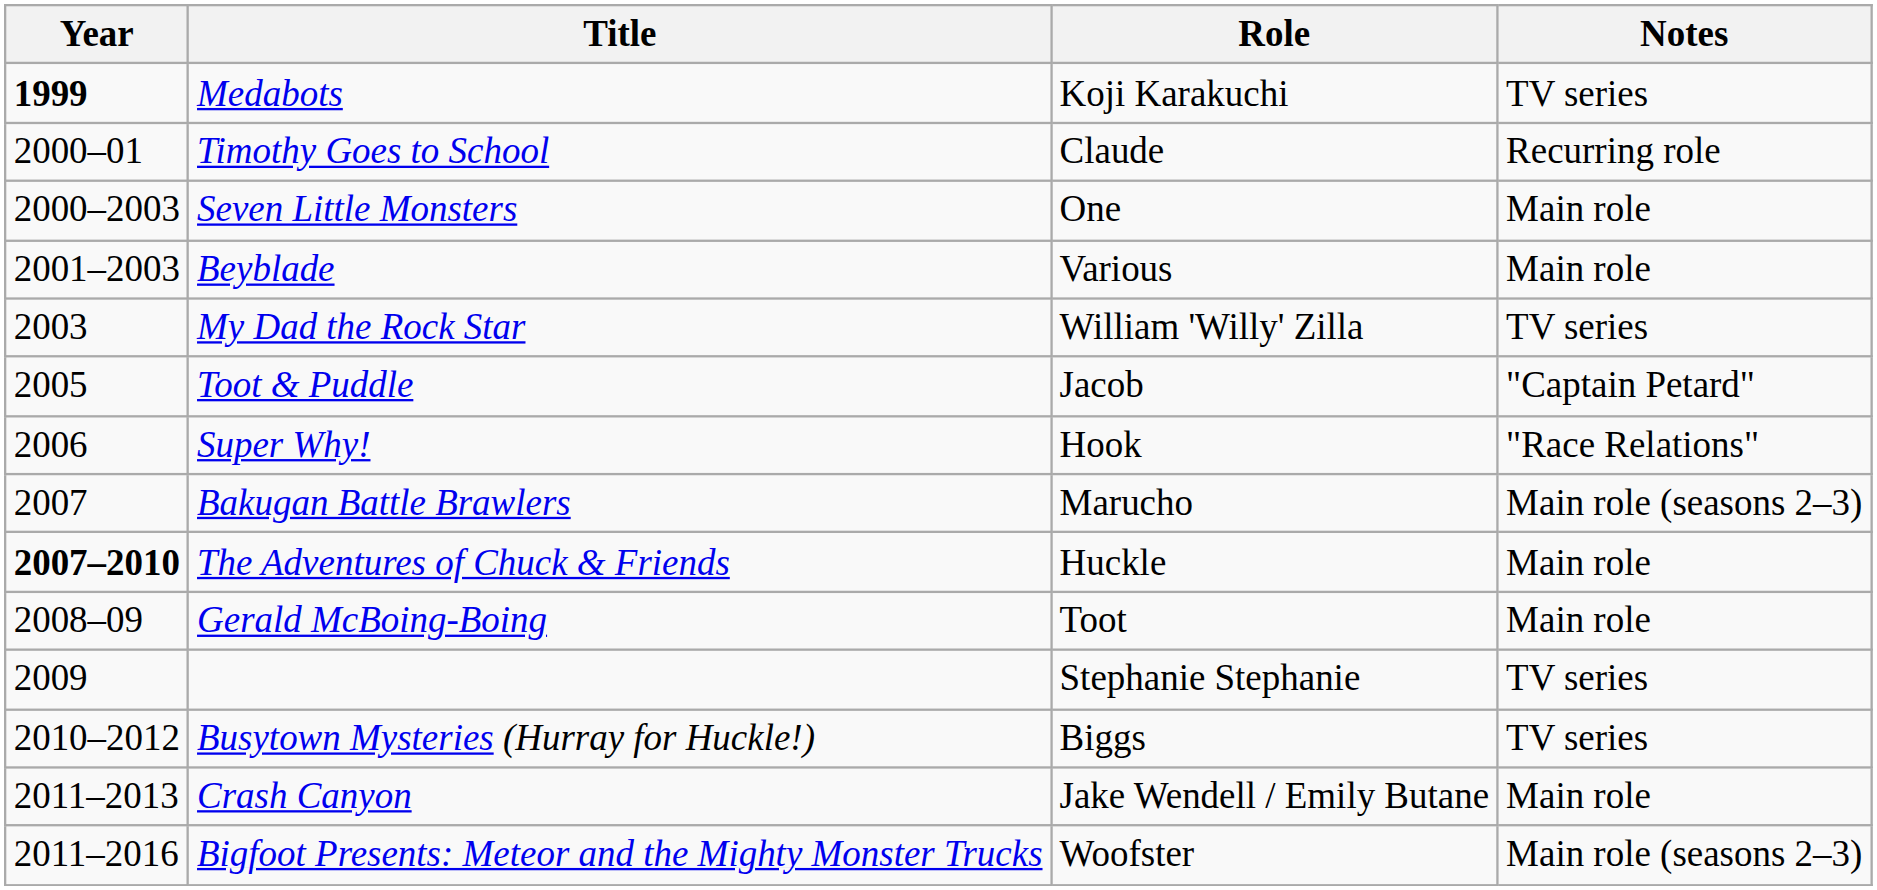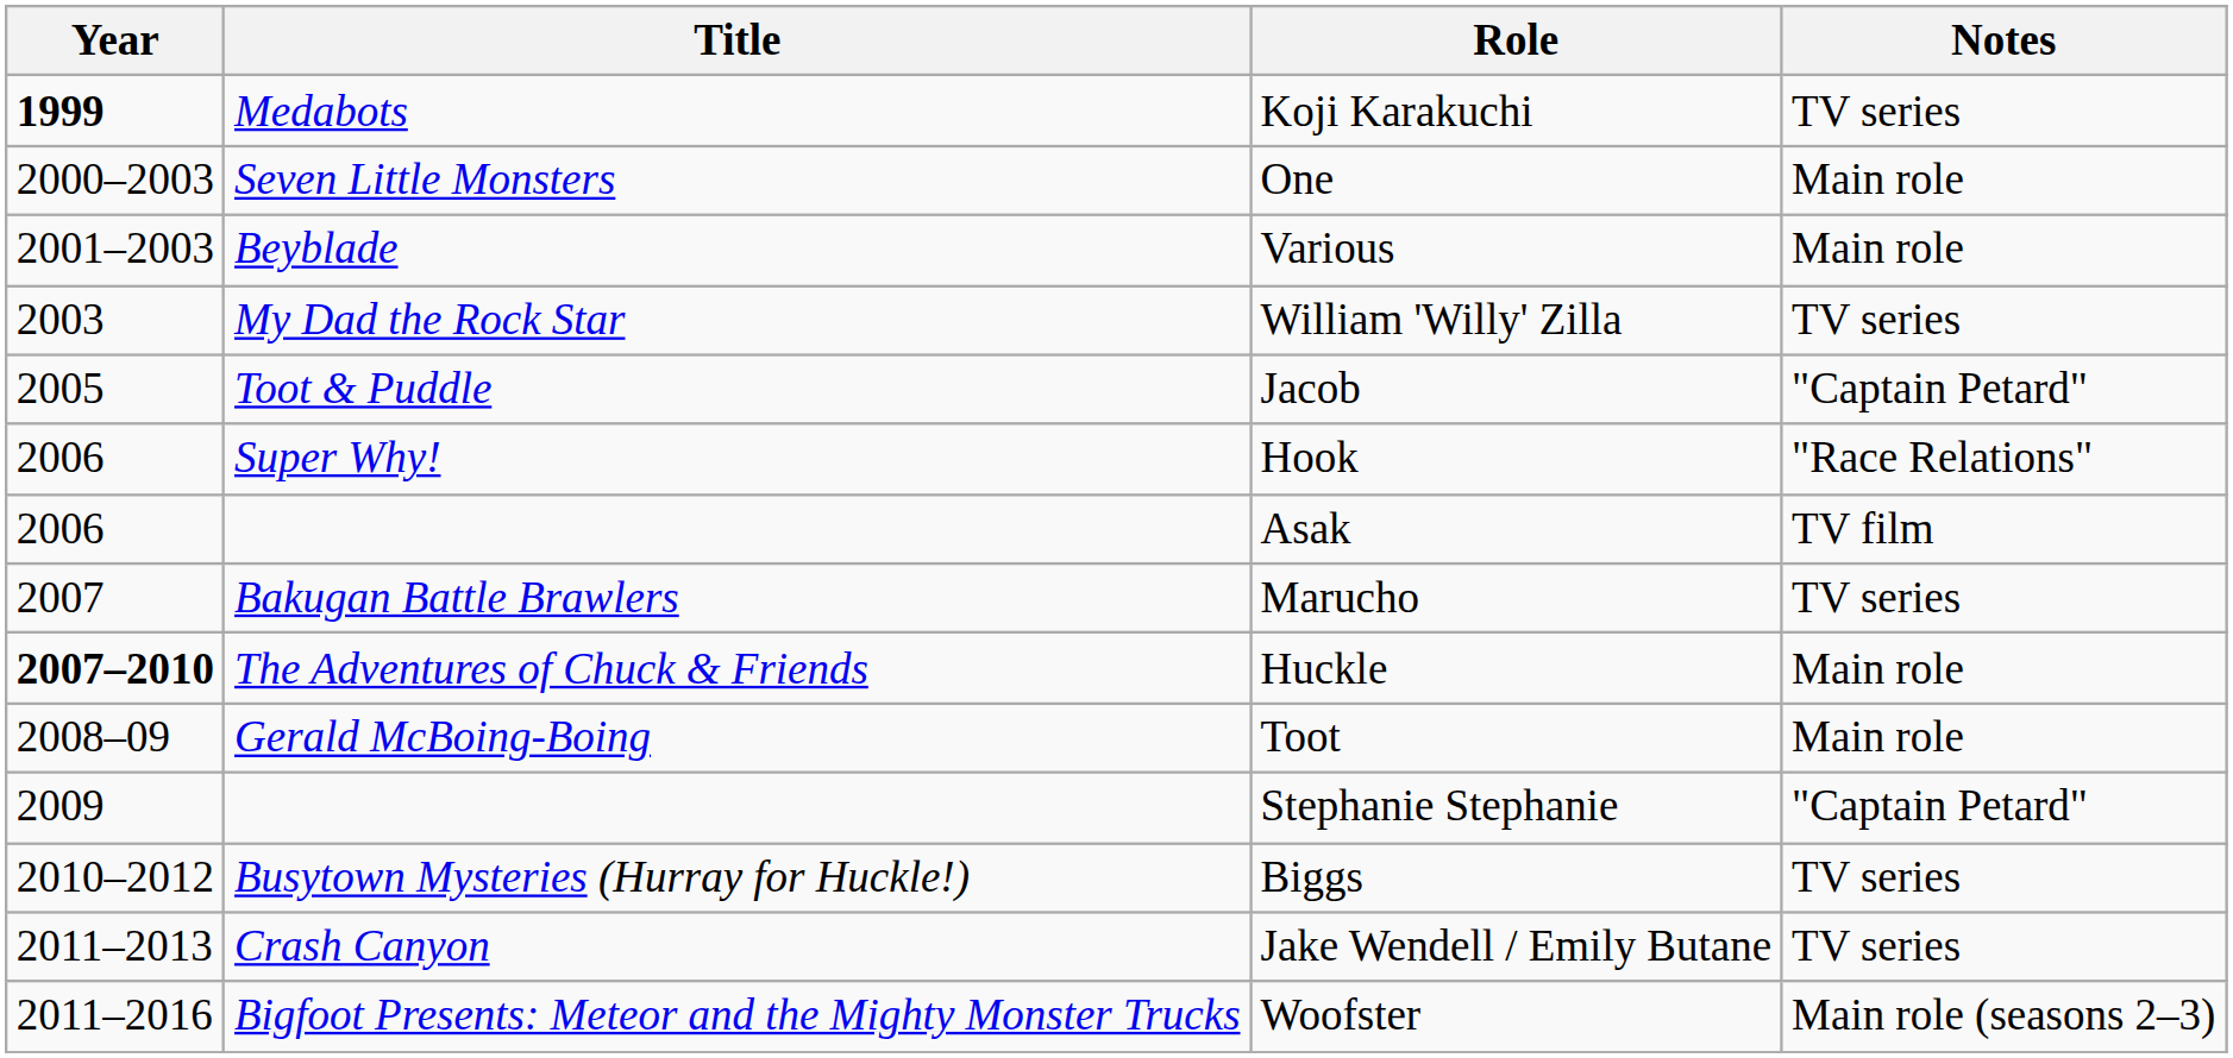 <table class="wikitable sortable">
 <tr>
 <th>Year</th>
 <th>Title</th>
 <th>Role</th>
 <th class="unsortable">Notes</th>
 </tr>
 <tr>
 <td><strong>1999</strong></td>
 <td><em><a href='#'>Medabots</a></em></td>
 <td>Koji Karakuchi</td>
 <td>TV series</td>
-</tr>
-<tr>
-<td>2000–01</td>
-<td><em><a href='#'>Timothy Goes to School</a></em></td>
-<td>Claude</td>
-<td>Recurring role</td>
 </tr>
 <tr>
 <td>2000–2003</td>
 <td><em><a href='#'>Seven Little Monsters</a></em></td>
 <td>One</td>
 <td>Main role</td>
 </tr>
 <tr>
 <td>2001–2003</td>
 <td><em><a href='#'>Beyblade</a></em></td>
 <td>Various</td>
 <td>Main role</td>
 </tr>
 <tr>
 <td>2003</td>
 <td><em><a href='#'>My Dad the Rock Star</a></em></td>
 <td>William 'Willy' Zilla</td>
 <td>TV series</td>
 </tr>
 <tr>
 <td>2005</td>
 <td><em><a href='#'>Toot & Puddle</a></em></td>
 <td>Jacob</td>
 <td>"Captain Petard"</td>
 </tr>
 <tr>
 <td>2006</td>
 <td><em><a href='#'>Super Why!</a></em></td>
 <td>Hook</td>
 <td>"Race Relations"</td>
 </tr>
 <tr>
+<td>2006</td>
+<td><em></em></td>
+<td>Asak</td>
+<td>TV film</td>
+</tr>
+<tr>
 <td>2007</td>
 <td><em><a href='#'>Bakugan Battle Brawlers</a></em></td>
 <td>Marucho</td>
-<td>Main role (seasons 2–3)</td>
+<td>TV series</td>
 </tr>
 <tr>
 <td><strong>2007–2010</strong></td>
 <td data-sort-value="Adventures of Chuck & Friends, The"><em><a href='#'>The Adventures of Chuck & Friends</a></em></td>
 <td>Huckle</td>
 <td>Main role</td>
 </tr>
 <tr>
 <td>2008–09</td>
 <td><em><a href='#'>Gerald McBoing-Boing</a></em></td>
 <td>Toot</td>
 <td>Main role</td>
 </tr>
 <tr>
 <td>2009</td>
 <td><em></em></td>
 <td>Stephanie Stephanie</td>
-<td>TV series</td>
+<td>"Captain Petard"</td>
 </tr>
 <tr>
 <td>2010–2012</td>
 <td><em><a href='#'>Busytown Mysteries</a> (Hurray for Huckle!)</em></td>
 <td>Biggs</td>
 <td>TV series</td>
 </tr>
 <tr>
 <td>2011–2013</td>
 <td><em><a href='#'>Crash Canyon</a></em></td>
 <td>Jake Wendell / Emily Butane</td>
-<td>Main role</td>
+<td>TV series</td>
 </tr>
 <tr>
 <td>2011–2016</td>
 <td><em><a href='#'>Bigfoot Presents: Meteor and the Mighty Monster Trucks</a></em></td>
 <td>Woofster</td>
 <td>Main role (seasons 2–3)</td>
 </tr>
 </table>
